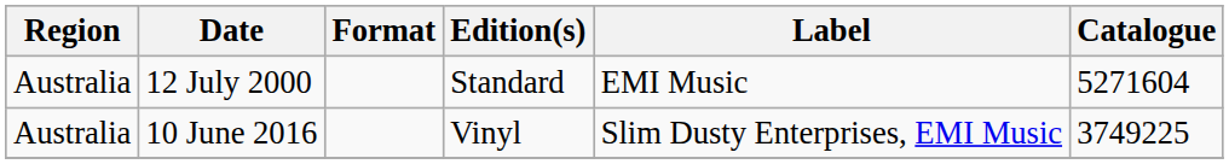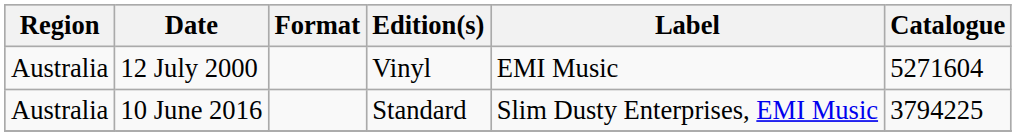 <table class="wikitable plainrowheaders">
 <tr>
 <th scope="col">Region</th>
 <th scope="col">Date</th>
 <th scope="col">Format</th>
 <th scope="col">Edition(s)</th>
 <th scope="col">Label</th>
 <th scope="col">Catalogue</th>
 </tr>
 <tr>
 <td>Australia</td>
 <td>12 July 2000 </td>
 <td></td>
-<td>Standard</td>
+<td>Vinyl</td>
 <td>EMI Music</td>
 <td>5271604</td>
 </tr>
 <tr>
 <td>Australia</td>
 <td>10 June 2016 </td>
 <td></td>
-<td>Vinyl</td>
+<td>Standard</td>
 <td>Slim Dusty Enterprises, <a href='#'>EMI Music</a></td>
-<td>3749225</td>
+<td>3794225</td>
 </tr>
 <tr>
 </tr>
 </table>
